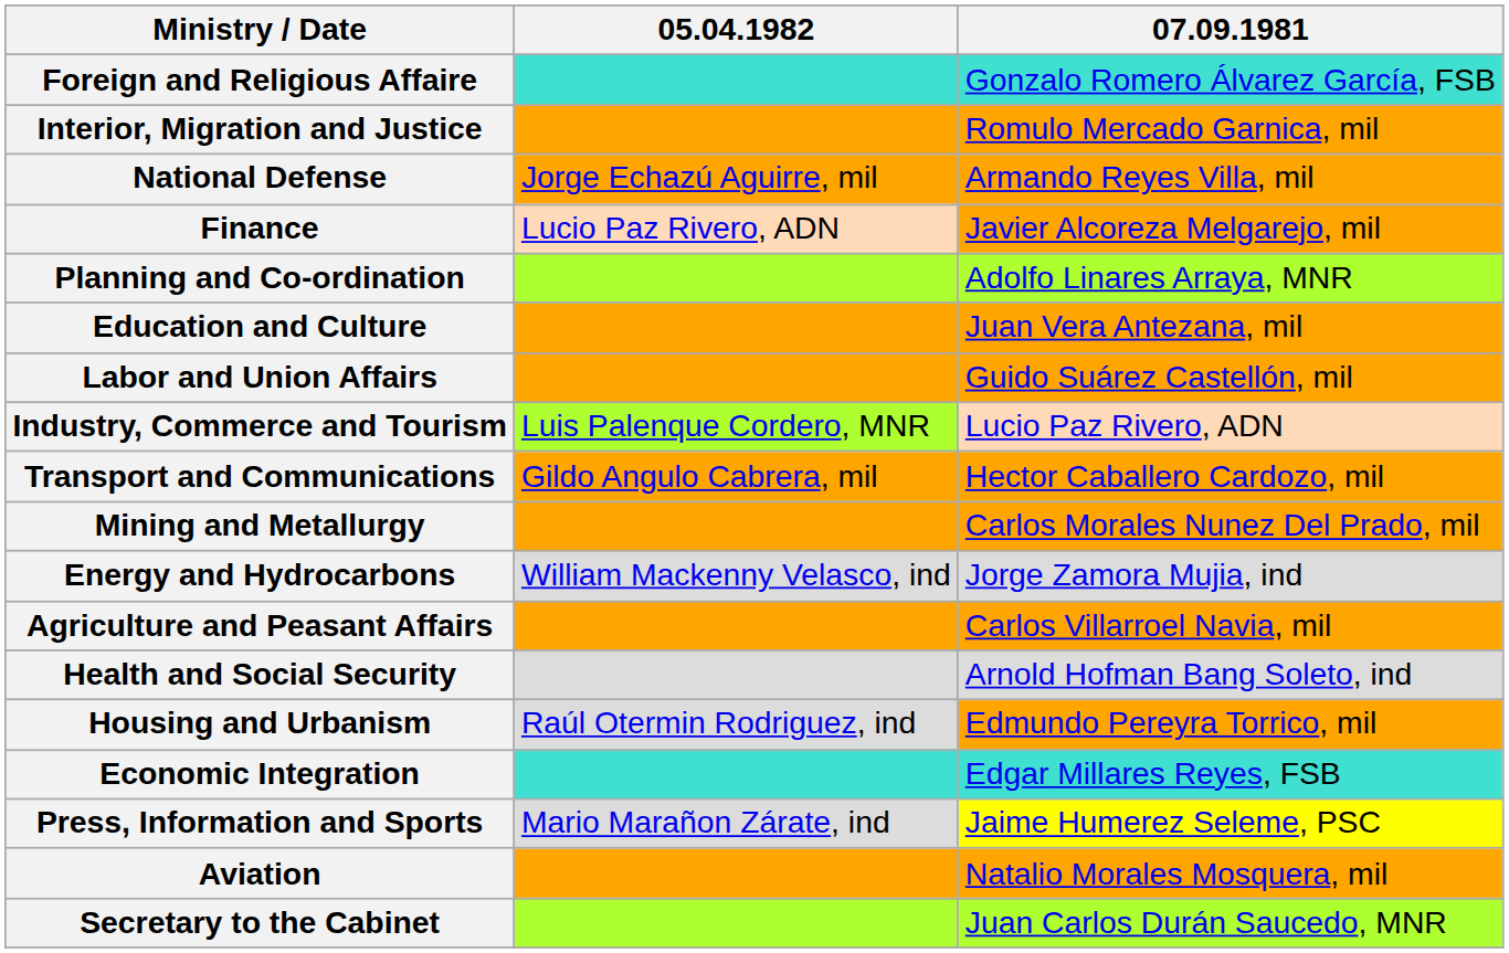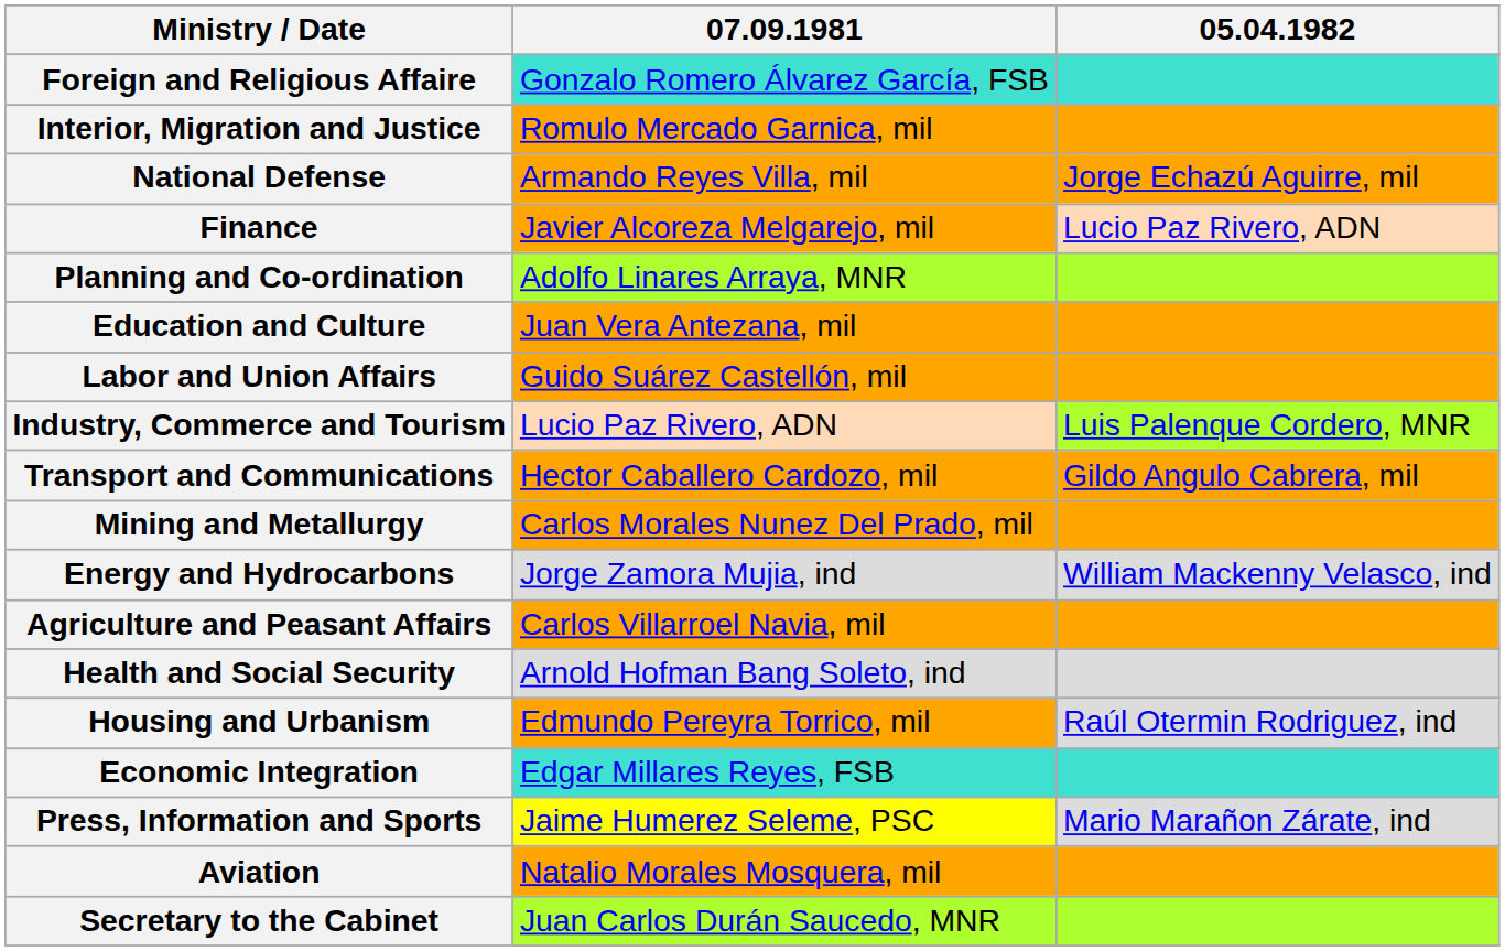 <table class="wikitable">
 <tr>
 <th>Ministry / Date</th>
+<th>07.09.1981</th>
 <th>05.04.1982</th>
-<th>07.09.1981</th>
 </tr>
 <tr>
 <th>Foreign and Religious Affaire</th>
+<td style="background-color: #40E0D0;"><a href='#'>Gonzalo Romero Álvarez García</a>, FSB</td>
 <td style="background-color: #40E0D0;"></td>
-<td style="background-color: #40E0D0;"><a href='#'>Gonzalo Romero Álvarez García</a>, FSB</td>
 </tr>
 <tr>
 <th>Interior, Migration and Justice</th>
+<td style="background-color: #FFA500;"><a href='#'>Romulo Mercado Garnica</a>, mil</td>
 <td style="background-color: #FFA500;"></td>
-<td style="background-color: #FFA500;"><a href='#'>Romulo Mercado Garnica</a>, mil</td>
 </tr>
 <tr>
 <th>National Defense</th>
+<td style="background-color: #FFA500;"><a href='#'>Armando Reyes Villa</a>, mil</td>
 <td style="background-color: #FFA500;"><a href='#'>Jorge Echazú Aguirre</a>, mil</td>
-<td style="background-color: #FFA500;"><a href='#'>Armando Reyes Villa</a>, mil</td>
 </tr>
 <tr>
 <th>Finance</th>
+<td style="background-color: #FFA500;"><a href='#'>Javier Alcoreza Melgarejo</a>, mil</td>
 <td style="background-color: #FFDAB9;"><a href='#'>Lucio Paz Rivero</a>, ADN</td>
-<td style="background-color: #FFA500;"><a href='#'>Javier Alcoreza Melgarejo</a>, mil</td>
 </tr>
 <tr>
 <th>Planning and Co-ordination</th>
+<td style="background-color: #ADFF2F;"><a href='#'>Adolfo Linares Arraya</a>, MNR</td>
 <td style="background-color: #ADFF2F;"></td>
-<td style="background-color: #ADFF2F;"><a href='#'>Adolfo Linares Arraya</a>, MNR</td>
 </tr>
 <tr>
 <th>Education and Culture</th>
+<td style="background-color: #FFA500;"><a href='#'>Juan Vera Antezana</a>, mil</td>
 <td style="background-color: #FFA500;"></td>
-<td style="background-color: #FFA500;"><a href='#'>Juan Vera Antezana</a>, mil</td>
 </tr>
 <tr>
 <th>Labor and Union Affairs</th>
+<td style="background-color: #FFA500;"><a href='#'>Guido Suárez Castellón</a>, mil</td>
 <td style="background-color: #FFA500;"></td>
-<td style="background-color: #FFA500;"><a href='#'>Guido Suárez Castellón</a>, mil</td>
 </tr>
 <tr>
 <th>Industry, Commerce and Tourism</th>
+<td style="background-color: #FFDAB9;"><a href='#'>Lucio Paz Rivero</a>, ADN</td>
 <td style="background-color: #ADFF2F;"><a href='#'>Luis Palenque Cordero</a>, MNR</td>
-<td style="background-color: #FFDAB9;"><a href='#'>Lucio Paz Rivero</a>, ADN</td>
 </tr>
 <tr>
 <th>Transport and Communications</th>
+<td style="background-color: #FFA500;"><a href='#'>Hector Caballero Cardozo</a>, mil</td>
 <td style="background-color: #FFA500;"><a href='#'>Gildo Angulo Cabrera</a>, mil</td>
-<td style="background-color: #FFA500;"><a href='#'>Hector Caballero Cardozo</a>, mil</td>
 </tr>
 <tr>
 <th>Mining and Metallurgy</th>
+<td style="background-color: #FFA500;"><a href='#'>Carlos Morales Nunez Del Prado</a>, mil</td>
 <td style="background-color: #FFA500;"></td>
-<td style="background-color: #FFA500;"><a href='#'>Carlos Morales Nunez Del Prado</a>, mil</td>
 </tr>
 <tr>
 <th>Energy and Hydrocarbons</th>
+<td style="background-color: #DCDCDC;"><a href='#'>Jorge Zamora Mujia</a>, ind</td>
 <td style="background-color: #DCDCDC;"><a href='#'>William Mackenny Velasco</a>, ind</td>
-<td style="background-color: #DCDCDC;"><a href='#'>Jorge Zamora Mujia</a>, ind</td>
 </tr>
 <tr>
 <th>Agriculture and Peasant Affairs</th>
+<td style="background-color: #FFA500;"><a href='#'>Carlos Villarroel Navia</a>, mil</td>
 <td style="background-color: #FFA500;"></td>
-<td style="background-color: #FFA500;"><a href='#'>Carlos Villarroel Navia</a>, mil</td>
 </tr>
 <tr>
 <th>Health and Social Security</th>
+<td style="background-color: #DCDCDC;"><a href='#'>Arnold Hofman Bang Soleto</a>, ind</td>
 <td style="background-color: #DCDCDC;"></td>
-<td style="background-color: #DCDCDC;"><a href='#'>Arnold Hofman Bang Soleto</a>, ind</td>
 </tr>
 <tr>
 <th>Housing and Urbanism</th>
+<td style="background-color: #FFA500;"><a href='#'>Edmundo Pereyra Torrico</a>, mil</td>
 <td style="background-color: #DCDCDC;"><a href='#'>Raúl Otermin Rodriguez</a>, ind</td>
-<td style="background-color: #FFA500;"><a href='#'>Edmundo Pereyra Torrico</a>, mil</td>
 </tr>
 <tr>
 <th>Economic Integration</th>
+<td style="background-color: #40E0D0;"><a href='#'>Edgar Millares Reyes</a>, FSB</td>
 <td style="background-color: #40E0D0;"></td>
-<td style="background-color: #40E0D0;"><a href='#'>Edgar Millares Reyes</a>, FSB</td>
 </tr>
 <tr>
 <th>Press, Information and Sports</th>
+<td style="background-color: #FFFF00;"><a href='#'>Jaime Humerez Seleme</a>, PSC</td>
 <td style="background-color: #DCDCDC;"><a href='#'>Mario Marañon Zárate</a>, ind</td>
-<td style="background-color: #FFFF00;"><a href='#'>Jaime Humerez Seleme</a>, PSC</td>
 </tr>
 <tr>
 <th>Aviation</th>
+<td style="background-color: #FFA500;"><a href='#'>Natalio Morales Mosquera</a>, mil</td>
 <td style="background-color: #FFA500;"></td>
-<td style="background-color: #FFA500;"><a href='#'>Natalio Morales Mosquera</a>, mil</td>
 </tr>
 <tr>
 <th>Secretary to the Cabinet</th>
+<td style="background-color: #ADFF2F;"><a href='#'>Juan Carlos Durán Saucedo</a>, MNR</td>
 <td style="background-color: #ADFF2F;"></td>
-<td style="background-color: #ADFF2F;"><a href='#'>Juan Carlos Durán Saucedo</a>, MNR</td>
 </tr>
 </table>
